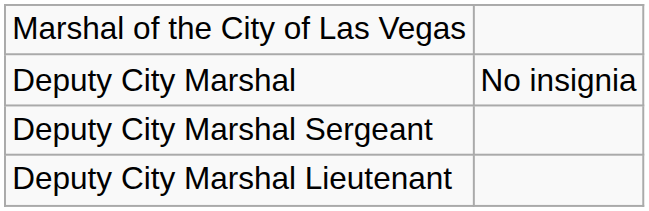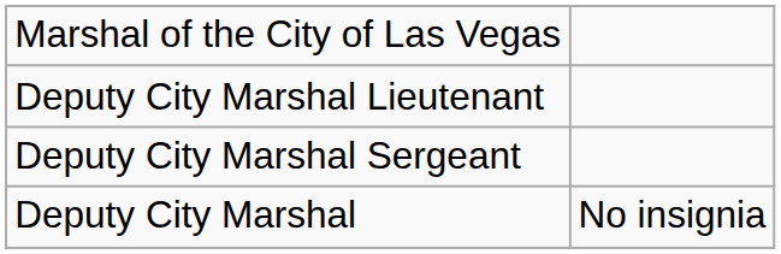 <table class="wikitable">
 <tr>
 <td>Marshal of the City of Las Vegas</td>
 <td></td>
 </tr>
 <tr>
-<td>Deputy City Marshal</td>
-<td>No insignia</td>
+<td>Deputy City Marshal Lieutenant</td>
+<td></td>
 </tr>
 <tr>
 <td>Deputy City Marshal Sergeant</td>
 <td></td>
 </tr>
 <tr>
-<td>Deputy City Marshal Lieutenant</td>
-<td></td>
+<td>Deputy City Marshal</td>
+<td>No insignia</td>
 </tr>
 </table>
